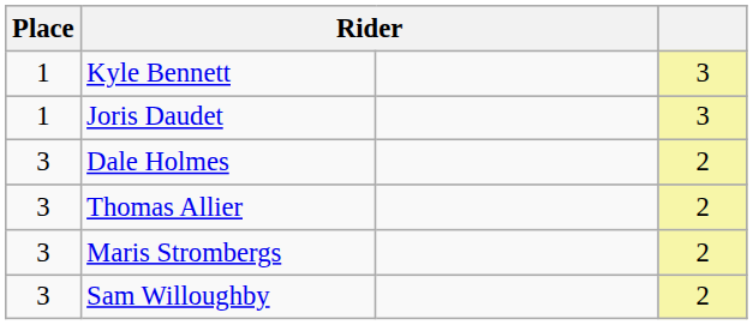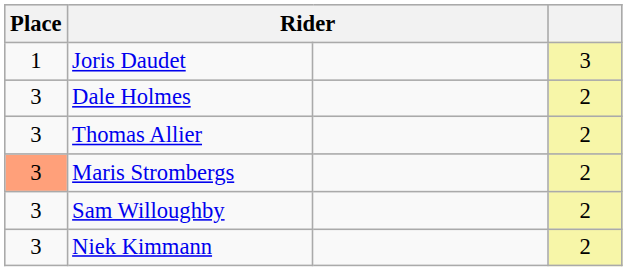 <table class=wikitable style="border:1px solid #AAAAAA;font-size:90%">
 <tr bgcolor="#EFEFEF">
 <th>Place</th>
 <th width=300 colspan="2">Rider</th>
 <th width=40></th>
-</tr>
-<tr>
-<td align="center">1</td>
-<td width="150"><a href='#'>Kyle Bennett</a></td>
-<td></td>
-<td bgcolor=F7F6A8 align="center">3</td>
 </tr>
 <tr>
 <td align="center">1</td>
 <td width="150"><a href='#'>Joris Daudet</a></td>
 <td></td>
 <td bgcolor=F7F6A8 align="center">3</td>
 </tr>
 <tr>
 <td align="center">3</td>
 <td width="150"><a href='#'>Dale Holmes</a></td>
 <td></td>
 <td bgcolor=F7F6A8 align="center">2</td>
 </tr>
 <tr>
 <td align="center">3</td>
 <td width="150"><a href='#'>Thomas Allier</a></td>
 <td></td>
 <td bgcolor=F7F6A8 align="center">2</td>
 </tr>
 <tr>
-<td align="center">3</td>
+<td align="center" style="background: lightsalmon;">3</td>
 <td width="150"><a href='#'>Maris Strombergs</a></td>
 <td></td>
 <td bgcolor=F7F6A8 align="center">2</td>
 </tr>
 <tr>
 <td align="center">3</td>
 <td width="150"><a href='#'>Sam Willoughby</a></td>
 <td></td>
 <td bgcolor=F7F6A8 align="center">2</td>
 </tr>
+<tr>
+<td align="center">3</td>
+<td width="150"><a href='#'>Niek Kimmann</a></td>
+<td></td>
+<td bgcolor=F7F6A8 align="center">2</td>
+</tr>
 </table>
